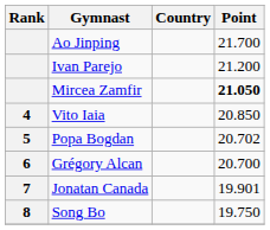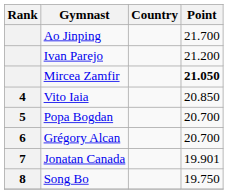 <table class="wikitable sortable">
 <tr>
 <th>Rank</th>
 <th>Gymnast</th>
 <th>Country</th>
 <th>Point</th>
 </tr>
 <tr>
 <th></th>
 <td><a href='#'>Ao Jinping</a></td>
 <td></td>
 <td>21.700</td>
 </tr>
 <tr>
 <th></th>
 <td><a href='#'>Ivan Parejo</a></td>
 <td></td>
 <td>21.200</td>
 </tr>
 <tr>
 <th></th>
 <td><a href='#'>Mircea Zamfir</a></td>
 <td></td>
 <td><strong>21.050</strong></td>
 </tr>
 <tr>
 <th>4</th>
 <td><a href='#'>Vito Iaia</a></td>
 <td></td>
 <td>20.850</td>
 </tr>
 <tr>
 <th>5</th>
 <td><a href='#'>Popa Bogdan</a></td>
 <td></td>
-<td>20.702</td>
+<td>20.700</td>
 </tr>
 <tr>
 <th>6</th>
 <td><a href='#'>Grégory Alcan</a></td>
 <td></td>
 <td>20.700</td>
 </tr>
 <tr>
 <th>7</th>
 <td><a href='#'>Jonatan Canada</a></td>
 <td></td>
 <td>19.901</td>
 </tr>
 <tr>
 <th>8</th>
 <td><a href='#'>Song Bo</a></td>
 <td></td>
 <td>19.750</td>
 </tr>
 <tr>
 </tr>
 </table>
